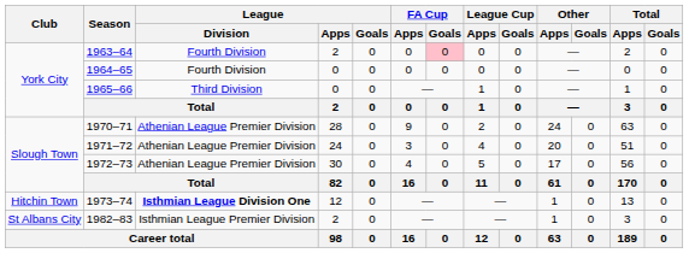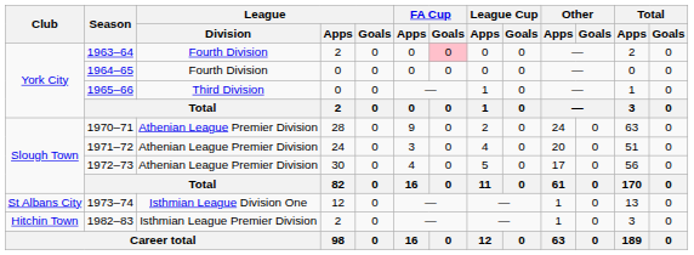 <table class="wikitable" style="text-align: center;">
 <tr>
 <th rowspan="2">Club</th>
 <th rowspan="2">Season</th>
 <th colspan="3">League</th>
 <th colspan="2"><a href='#'>FA Cup</a></th>
 <th colspan="2">League Cup</th>
 <th colspan="2">Other</th>
 <th colspan="2">Total</th>
 </tr>
 <tr>
 <th>Division</th>
 <th>Apps</th>
 <th>Goals</th>
 <th>Apps</th>
 <th>Goals</th>
 <th>Apps</th>
 <th>Goals</th>
 <th>Apps</th>
 <th>Goals</th>
 <th>Apps</th>
 <th>Goals</th>
 </tr>
 <tr>
 <td rowspan="4"><a href='#'>York City</a></td>
 <td><a href='#'>1963–64</a></td>
 <td><a href='#'>Fourth Division</a></td>
 <td>2</td>
 <td>0</td>
 <td>0</td>
 <td style="background: pink;">0</td>
 <td>0</td>
 <td>0</td>
 <td colspan="2">—</td>
 <td>2</td>
 <td>0</td>
 </tr>
 <tr>
 <td><a href='#'>1964–65</a></td>
 <td>Fourth Division</td>
 <td>0</td>
 <td>0</td>
 <td>0</td>
 <td>0</td>
 <td>0</td>
 <td>0</td>
 <td colspan="2">—</td>
 <td>0</td>
 <td>0</td>
 </tr>
 <tr>
 <td><a href='#'>1965–66</a></td>
 <td><a href='#'>Third Division</a></td>
 <td>0</td>
 <td>0</td>
 <td colspan="2">—</td>
 <td>1</td>
 <td>0</td>
 <td colspan="2">—</td>
 <td>1</td>
 <td>0</td>
 </tr>
 <tr>
 <th colspan="2">Total</th>
 <th>2</th>
 <th>0</th>
 <th>0</th>
 <th>0</th>
 <th>1</th>
 <th>0</th>
 <th colspan="2">—</th>
 <th>3</th>
 <th>0</th>
 </tr>
 <tr>
 <td rowspan="4"><a href='#'>Slough Town</a></td>
 <td>1970–71</td>
 <td><a href='#'>Athenian League</a> Premier Division</td>
 <td>28</td>
 <td>0</td>
 <td>9</td>
 <td>0</td>
 <td>2</td>
 <td>0</td>
 <td>24</td>
 <td>0</td>
 <td>63</td>
 <td>0</td>
 </tr>
 <tr>
 <td>1971–72</td>
 <td>Athenian League Premier Division</td>
 <td>24</td>
 <td>0</td>
 <td>3</td>
 <td>0</td>
 <td>4</td>
 <td>0</td>
 <td>20</td>
 <td>0</td>
 <td>51</td>
 <td>0</td>
 </tr>
 <tr>
 <td>1972–73</td>
 <td>Athenian League Premier Division</td>
 <td>30</td>
 <td>0</td>
 <td>4</td>
 <td>0</td>
 <td>5</td>
 <td>0</td>
 <td>17</td>
 <td>0</td>
 <td>56</td>
 <td>0</td>
 </tr>
 <tr>
 <th colspan="2">Total</th>
 <th>82</th>
 <th>0</th>
 <th>16</th>
 <th>0</th>
 <th>11</th>
 <th>0</th>
 <th>61</th>
 <th>0</th>
 <th>170</th>
 <th>0</th>
 </tr>
 <tr>
-<td><a href='#'>Hitchin Town</a></td>
+<td><a href='#'>St Albans City</a></td>
 <td>1973–74</td>
-<td><strong><a href='#'>Isthmian League</a> Division One</strong></td>
+<td><a href='#'>Isthmian League</a> Division One</td>
 <td>12</td>
 <td>0</td>
 <td colspan="2">—</td>
 <td colspan="2">—</td>
 <td>1</td>
 <td>0</td>
 <td>13</td>
 <td>0</td>
 </tr>
 <tr>
-<td><a href='#'>St Albans City</a></td>
+<td><a href='#'>Hitchin Town</a></td>
 <td>1982–83</td>
 <td>Isthmian League Premier Division</td>
 <td>2</td>
 <td>0</td>
 <td colspan="2">—</td>
 <td colspan="2">—</td>
 <td>1</td>
 <td>0</td>
 <td>3</td>
 <td>0</td>
 </tr>
 <tr>
 <th colspan="3">Career total</th>
 <th>98</th>
 <th>0</th>
 <th>16</th>
 <th>0</th>
 <th>12</th>
 <th>0</th>
 <th>63</th>
 <th>0</th>
 <th>189</th>
 <th>0</th>
 </tr>
 </table>
